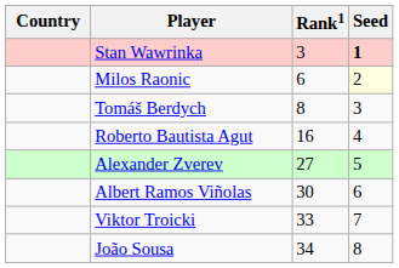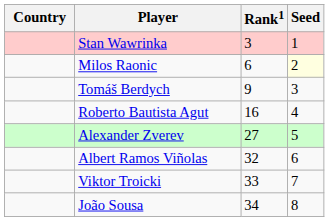 <table class="sortable wikitable">
 <tr>
 <th width="70">Country</th>
 <th width="175">Player</th>
 <th>Rank<sup>1</sup></th>
 <th>Seed</th>
 </tr>
 <tr style="background:#fcc;">
 <td></td>
 <td><a href='#'>Stan Wawrinka</a></td>
 <td>3</td>
-<td><strong>1</strong></td>
+<td>1</td>
 </tr>
 <tr>
 <td></td>
 <td><a href='#'>Milos Raonic</a></td>
 <td>6</td>
 <td style="background: lightyellow;">2</td>
 </tr>
 <tr>
 <td></td>
 <td><a href='#'>Tomáš Berdych</a></td>
-<td>8</td>
+<td>9</td>
 <td>3</td>
 </tr>
 <tr>
 <td></td>
 <td><a href='#'>Roberto Bautista Agut</a></td>
 <td>16</td>
 <td>4</td>
 </tr>
 <tr style="background:#cfc;">
 <td></td>
 <td><a href='#'>Alexander Zverev</a></td>
 <td>27</td>
 <td>5</td>
 </tr>
 <tr>
 <td></td>
 <td><a href='#'>Albert Ramos Viñolas</a></td>
-<td>30</td>
+<td>32</td>
 <td>6</td>
 </tr>
 <tr>
 <td></td>
 <td><a href='#'>Viktor Troicki</a></td>
 <td>33</td>
 <td>7</td>
 </tr>
 <tr>
 <td></td>
 <td><a href='#'>João Sousa</a></td>
 <td>34</td>
 <td>8</td>
 </tr>
 </table>
